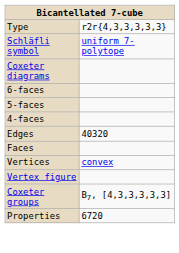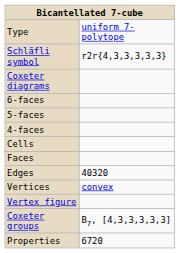 <table class="wikitable" align="right" style="margin-left:10px" width="250">
 <tr>
 <th style="background:#e7dcc3;" colspan="2">Bicantellated 7-cube</th>
 </tr>
 <tr>
 <td style="background:#e7dcc3;">Type</td>
-<td>r2r{4,3,3,3,3,3}</td>
+<td><a href='#'>uniform 7-polytope</a></td>
 </tr>
 <tr>
 <td style="background:#e7dcc3;"><a href='#'>Schläfli symbol</a></td>
-<td><a href='#'>uniform 7-polytope</a></td>
+<td>r2r{4,3,3,3,3,3}</td>
 </tr>
 <tr>
 <td style="background:#e7dcc3;"><a href='#'>Coxeter diagrams</a></td>
 <td><br></td>
 </tr>
 <tr>
 <td style="background:#e7dcc3;">6-faces</td>
 <td></td>
 </tr>
 <tr>
 <td style="background:#e7dcc3;">5-faces</td>
 <td></td>
 </tr>
 <tr>
 <td style="background:#e7dcc3;">4-faces</td>
 <td></td>
 </tr>
 <tr>
-<td style="background:#e7dcc3;">Edges</td>
-<td>40320</td>
+<td style="background:#e7dcc3;">Cells</td>
+<td></td>
 </tr>
 <tr>
 <td style="background:#e7dcc3;">Faces</td>
 <td></td>
+</tr>
+<tr>
+<td style="background:#e7dcc3;">Edges</td>
+<td>40320</td>
 </tr>
 <tr>
 <td style="background:#e7dcc3;">Vertices</td>
 <td><a href='#'>convex</a></td>
 </tr>
 <tr>
 <td style="background:#e7dcc3;"><a href='#'>Vertex figure</a></td>
 <td></td>
 </tr>
 <tr>
 <td style="background:#e7dcc3;"><a href='#'>Coxeter groups</a></td>
 <td>B<sub>7</sub>, [4,3,3,3,3,3]</td>
 </tr>
 <tr>
 <td style="background:#e7dcc3;">Properties</td>
 <td>6720</td>
 </tr>
 </table>
